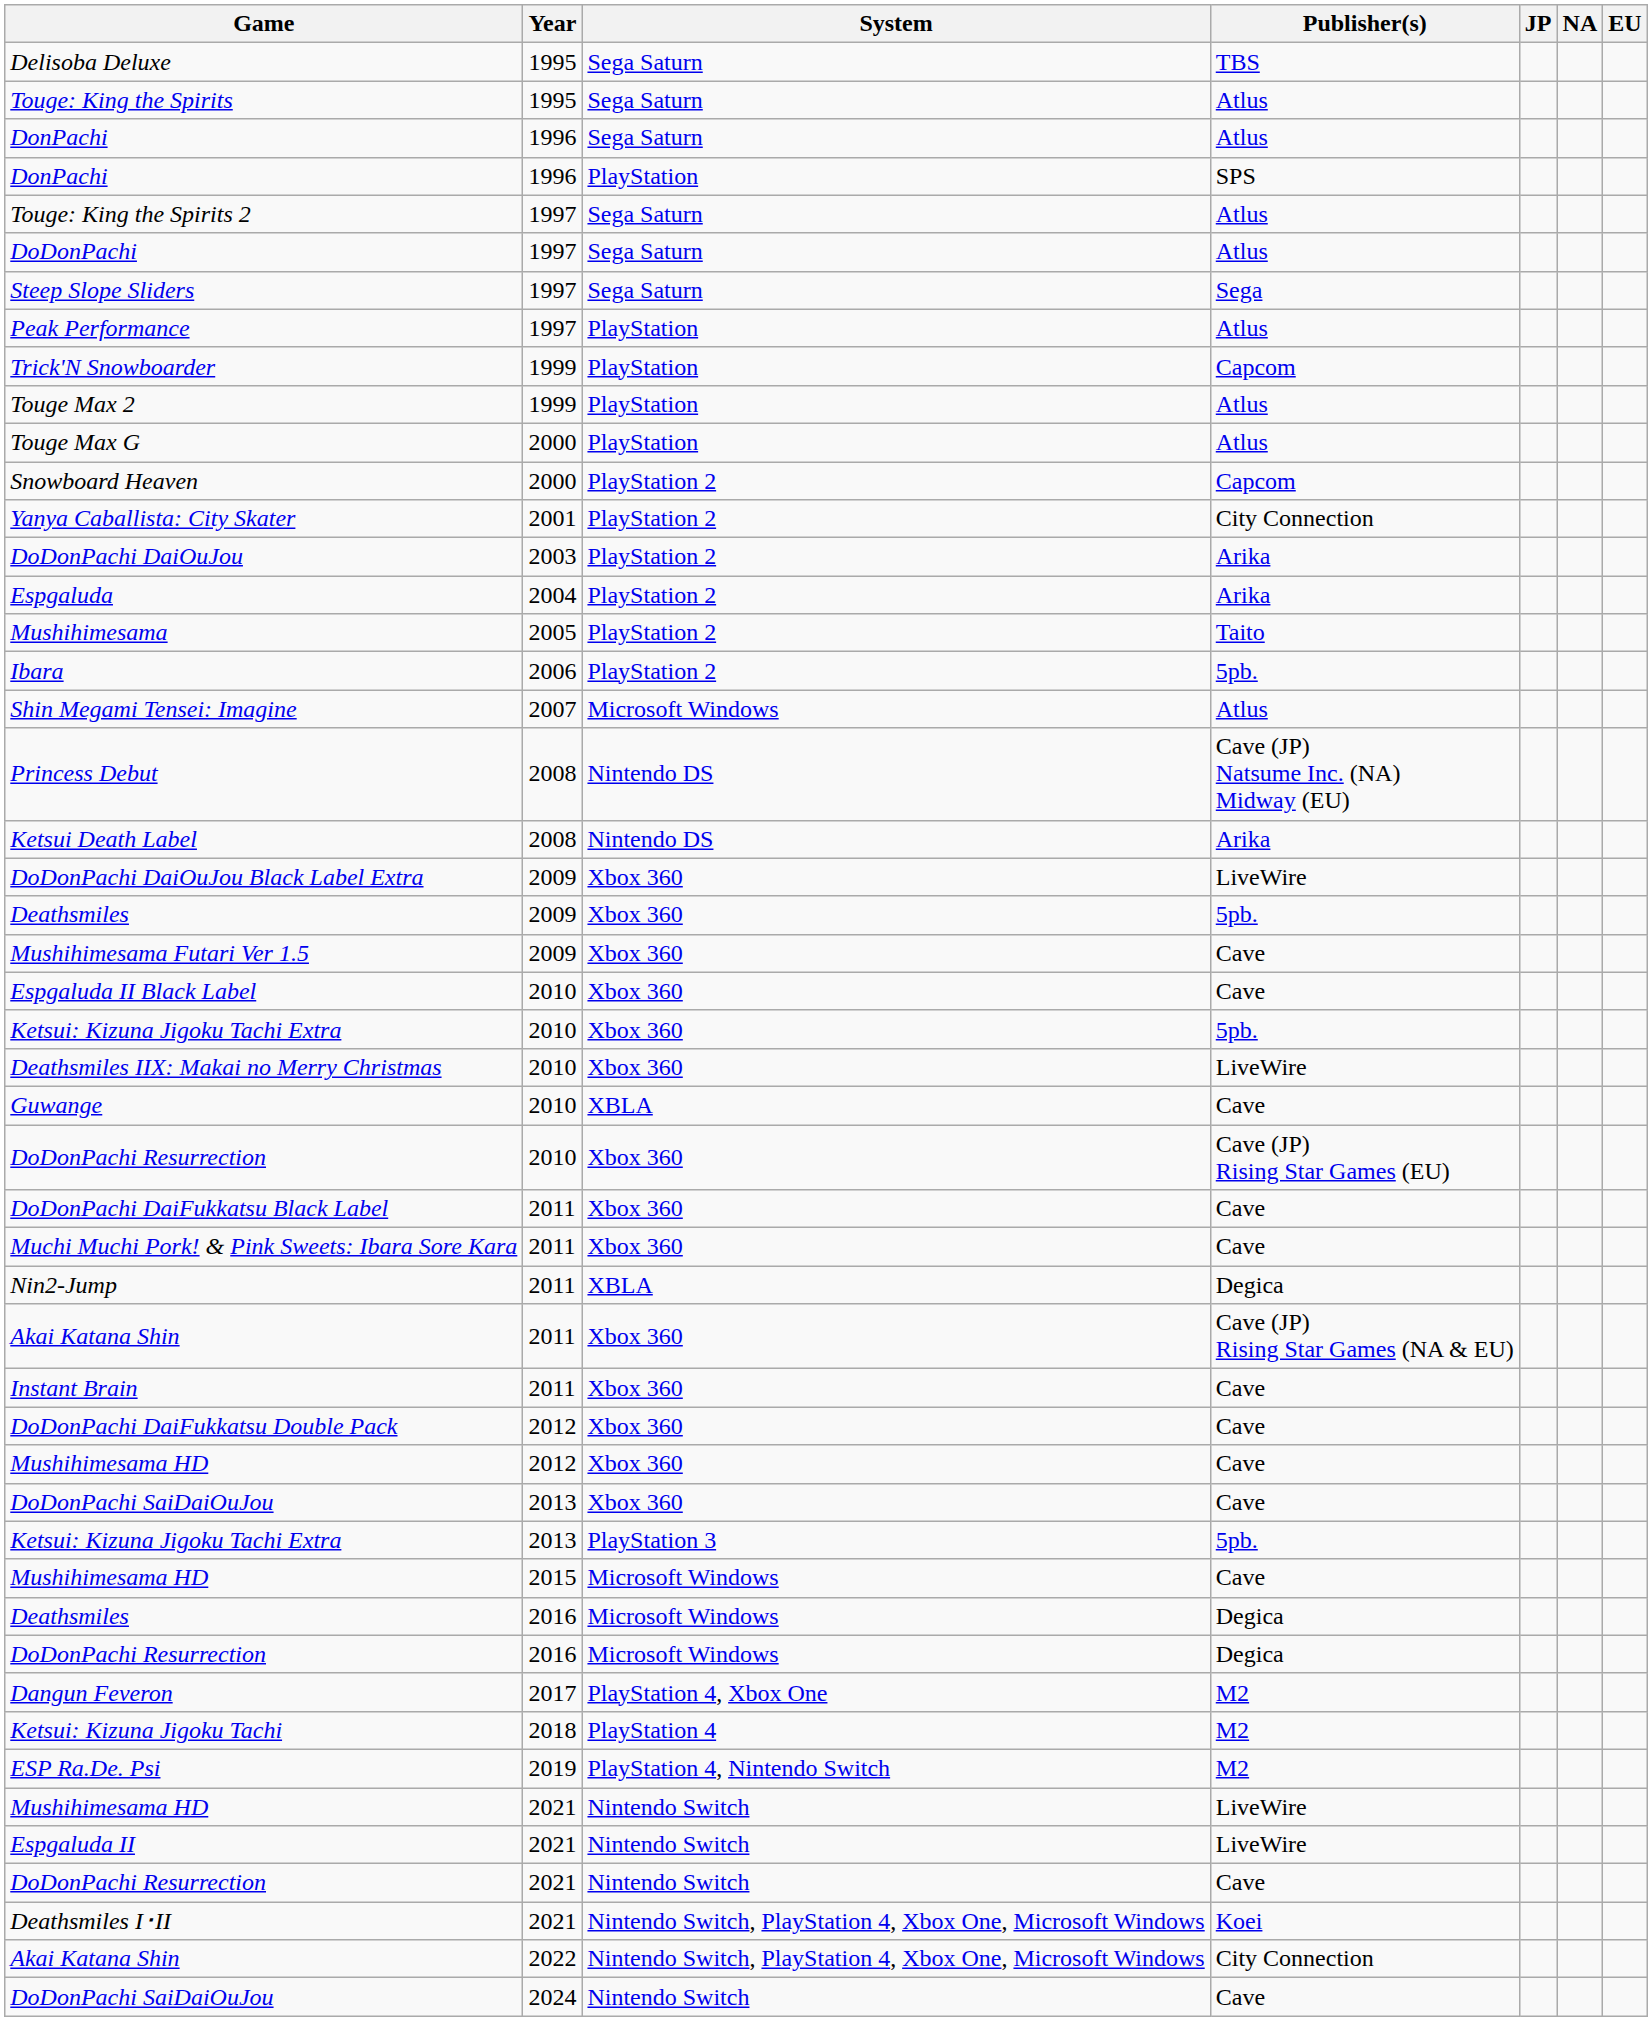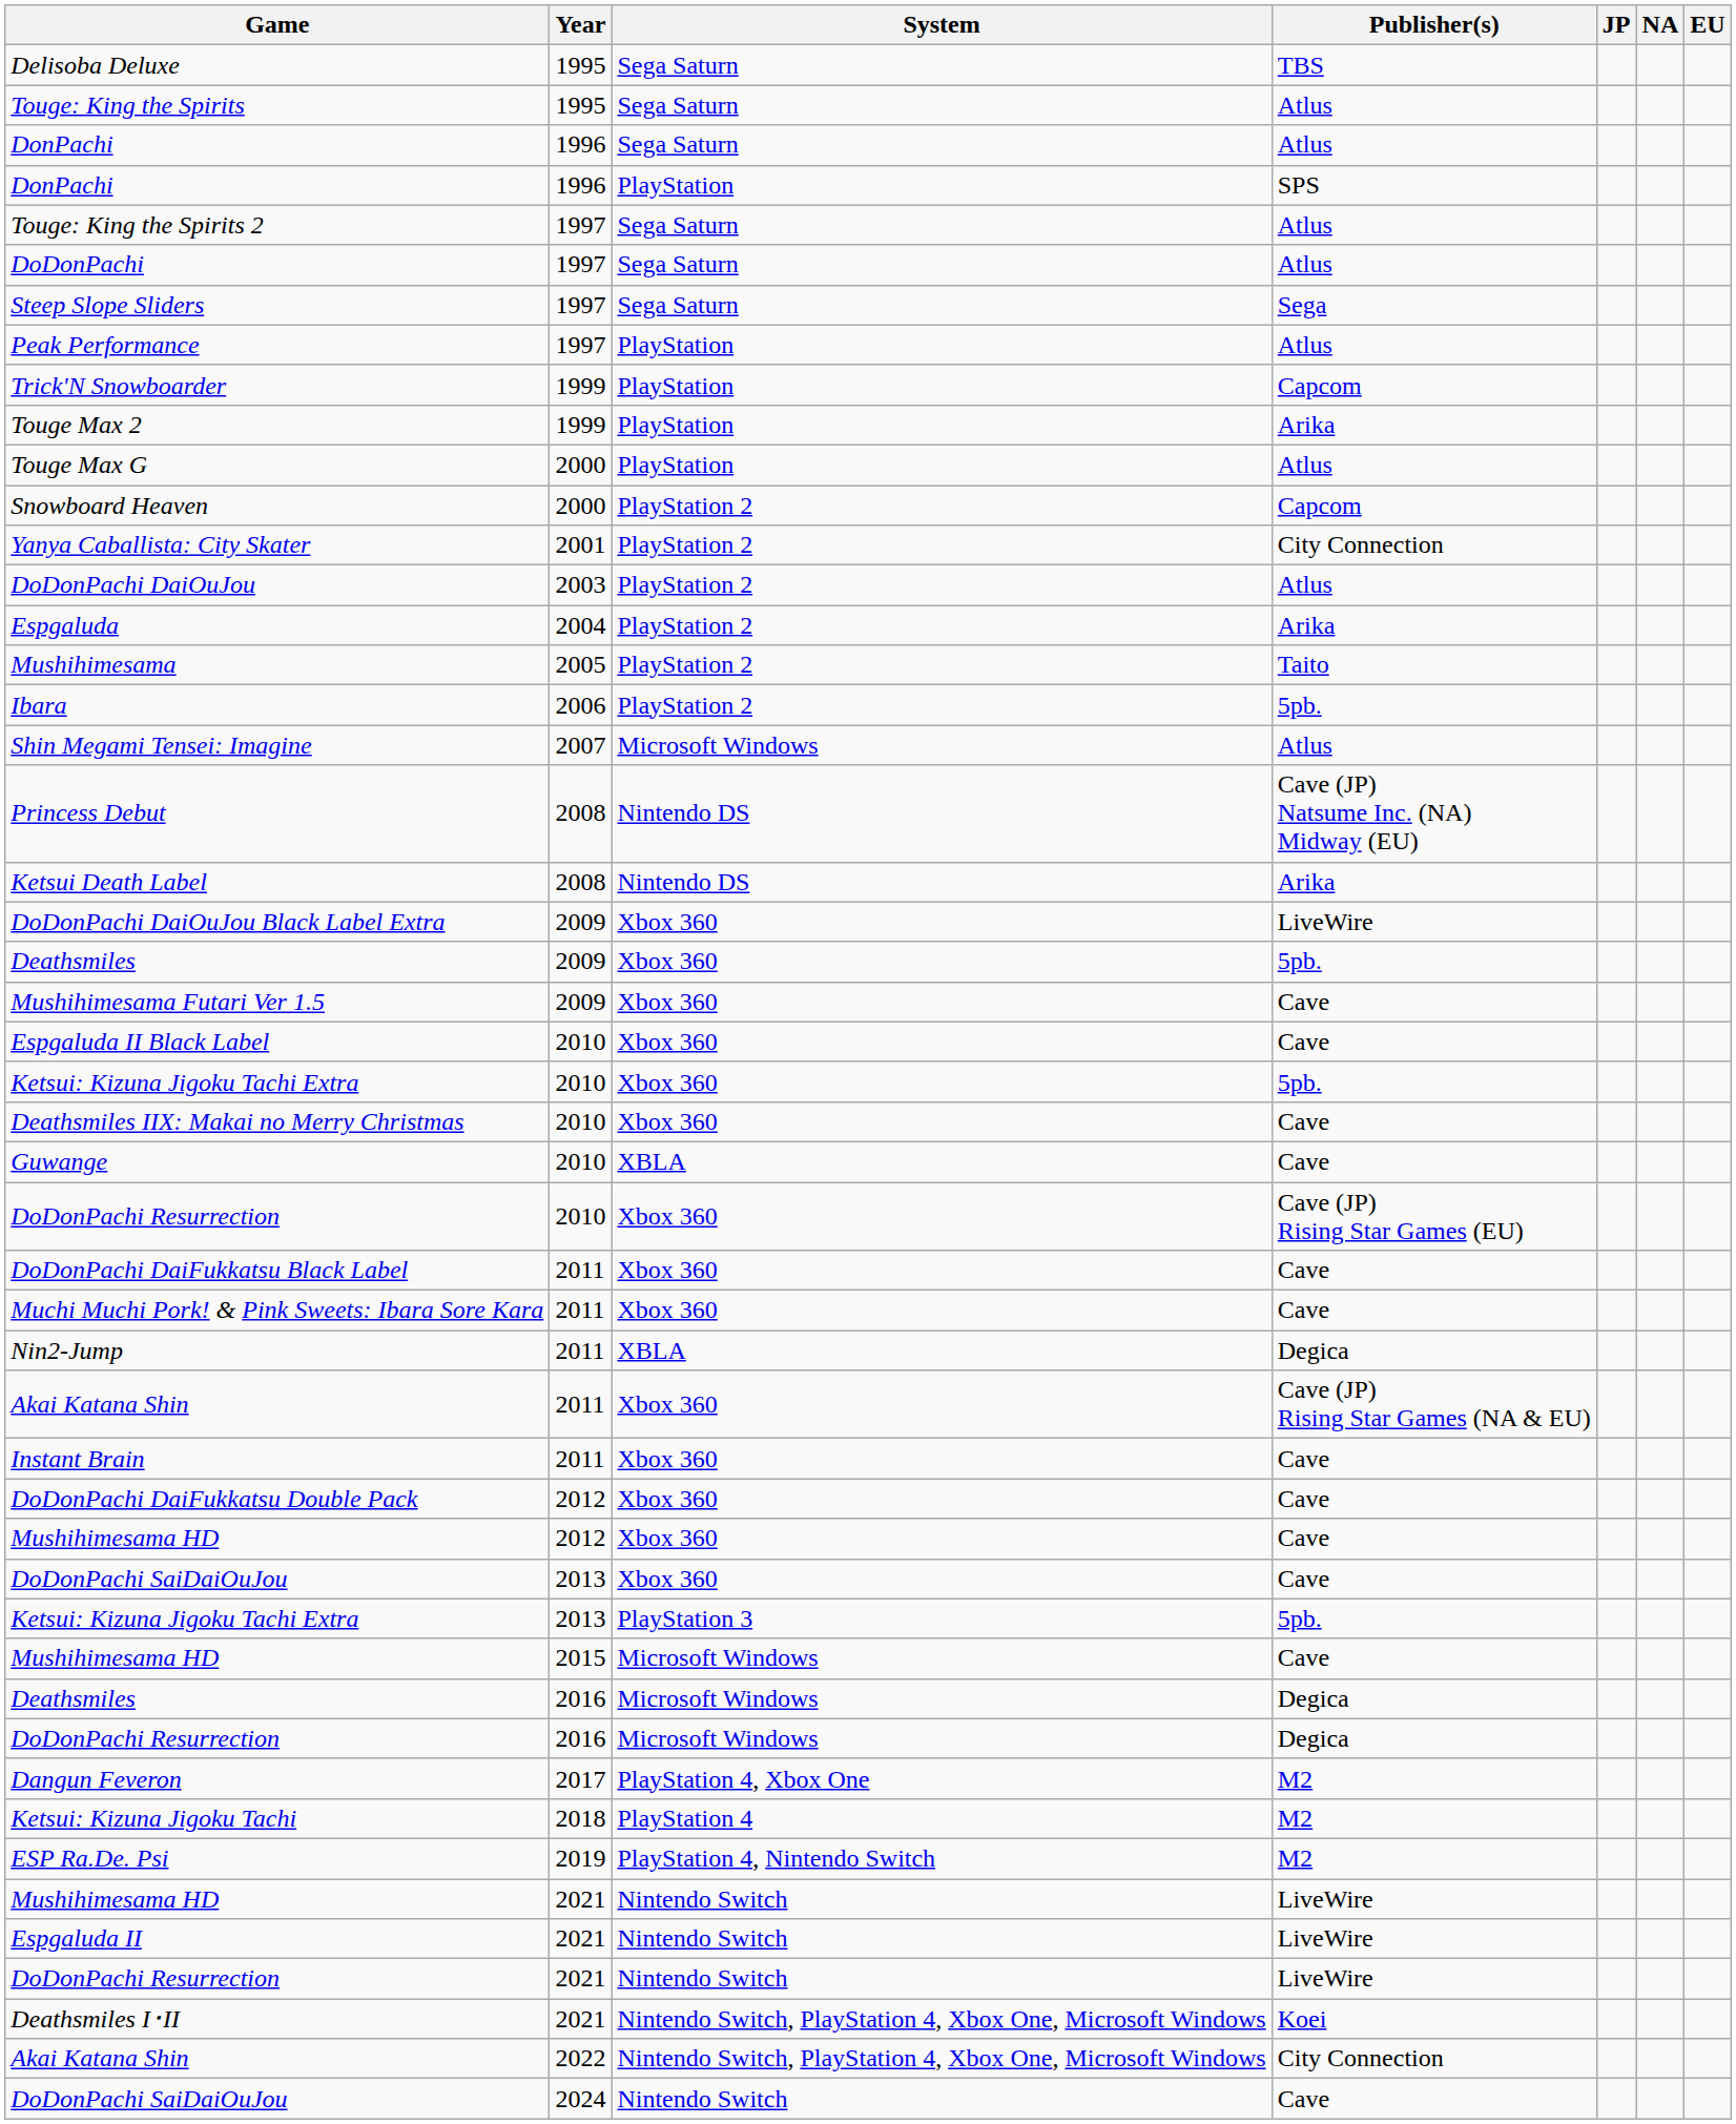 <table class="wikitable sortable">
 <tr>
 <th>Game</th>
 <th>Year</th>
 <th>System</th>
 <th>Publisher(s)</th>
 <th>JP</th>
 <th>NA</th>
 <th>EU</th>
 </tr>
 <tr>
 <td><em>Delisoba Deluxe</em></td>
 <td>1995</td>
 <td><a href='#'>Sega Saturn</a></td>
 <td><a href='#'>TBS</a></td>
 <td></td>
 <td></td>
 <td></td>
 </tr>
 <tr>
 <td><em><a href='#'>Touge: King the Spirits</a></em></td>
 <td>1995</td>
 <td><a href='#'>Sega Saturn</a></td>
 <td><a href='#'>Atlus</a></td>
 <td></td>
 <td></td>
 <td></td>
 </tr>
 <tr>
 <td><em><a href='#'>DonPachi</a></em></td>
 <td>1996</td>
 <td><a href='#'>Sega Saturn</a></td>
 <td><a href='#'>Atlus</a></td>
 <td></td>
 <td></td>
 <td></td>
 </tr>
 <tr>
 <td><em><a href='#'>DonPachi</a></em></td>
 <td>1996</td>
 <td><a href='#'>PlayStation</a></td>
 <td>SPS</td>
 <td></td>
 <td></td>
 <td></td>
 </tr>
 <tr>
 <td><em>Touge: King the Spirits 2</em></td>
 <td>1997</td>
 <td><a href='#'>Sega Saturn</a></td>
 <td><a href='#'>Atlus</a></td>
 <td></td>
 <td></td>
 <td></td>
 </tr>
 <tr>
 <td><em><a href='#'>DoDonPachi</a></em></td>
 <td>1997</td>
 <td><a href='#'>Sega Saturn</a></td>
 <td><a href='#'>Atlus</a></td>
 <td></td>
 <td></td>
 <td></td>
 </tr>
 <tr>
 <td><em><a href='#'>Steep Slope Sliders</a></em></td>
 <td>1997</td>
 <td><a href='#'>Sega Saturn</a></td>
 <td><a href='#'>Sega</a></td>
 <td></td>
 <td></td>
 <td></td>
 </tr>
 <tr>
 <td><em><a href='#'>Peak Performance</a></em></td>
 <td>1997</td>
 <td><a href='#'>PlayStation</a></td>
 <td><a href='#'>Atlus</a></td>
 <td></td>
 <td></td>
 <td></td>
 </tr>
 <tr>
 <td><em><a href='#'>Trick'N Snowboarder</a></em></td>
 <td>1999</td>
 <td><a href='#'>PlayStation</a></td>
 <td><a href='#'>Capcom</a></td>
 <td></td>
 <td></td>
 <td></td>
 </tr>
 <tr>
 <td><em>Touge Max 2</em></td>
 <td>1999</td>
 <td><a href='#'>PlayStation</a></td>
-<td><a href='#'>Atlus</a></td>
+<td><a href='#'>Arika</a></td>
 <td></td>
 <td></td>
 <td></td>
 </tr>
 <tr>
 <td><em>Touge Max G</em></td>
 <td>2000</td>
 <td><a href='#'>PlayStation</a></td>
 <td><a href='#'>Atlus</a></td>
 <td></td>
 <td></td>
 <td></td>
 </tr>
 <tr>
 <td><em>Snowboard Heaven</em></td>
 <td>2000</td>
 <td><a href='#'>PlayStation 2</a></td>
 <td><a href='#'>Capcom</a></td>
 <td></td>
 <td></td>
 <td></td>
 </tr>
 <tr>
 <td><em><a href='#'>Yanya Caballista: City Skater</a></em></td>
 <td>2001</td>
 <td><a href='#'>PlayStation 2</a></td>
 <td>City Connection</td>
 <td></td>
 <td></td>
 <td></td>
 </tr>
 <tr>
 <td><em><a href='#'>DoDonPachi DaiOuJou</a></em></td>
 <td>2003</td>
 <td><a href='#'>PlayStation 2</a></td>
-<td><a href='#'>Arika</a></td>
+<td><a href='#'>Atlus</a></td>
 <td></td>
 <td></td>
 <td></td>
 </tr>
 <tr>
 <td><em><a href='#'>Espgaluda</a></em></td>
 <td>2004</td>
 <td><a href='#'>PlayStation 2</a></td>
 <td><a href='#'>Arika</a></td>
 <td></td>
 <td></td>
 <td></td>
 </tr>
 <tr>
 <td><em><a href='#'>Mushihimesama</a></em></td>
 <td>2005</td>
 <td><a href='#'>PlayStation 2</a></td>
 <td><a href='#'>Taito</a></td>
 <td></td>
 <td></td>
 <td></td>
 </tr>
 <tr>
 <td><em><a href='#'>Ibara</a></em></td>
 <td>2006</td>
 <td><a href='#'>PlayStation 2</a></td>
 <td><a href='#'>5pb.</a></td>
 <td></td>
 <td></td>
 <td></td>
 </tr>
 <tr>
 <td><em><a href='#'>Shin Megami Tensei: Imagine</a></em></td>
 <td>2007</td>
 <td><a href='#'>Microsoft Windows</a></td>
 <td><a href='#'>Atlus</a></td>
 <td></td>
 <td></td>
 <td></td>
 </tr>
 <tr>
 <td><em><a href='#'>Princess Debut</a></em></td>
 <td>2008</td>
 <td><a href='#'>Nintendo DS</a></td>
 <td>Cave (JP) <br> <a href='#'>Natsume Inc.</a> (NA) <br> <a href='#'>Midway</a> (EU)</td>
 <td></td>
 <td></td>
 <td></td>
 </tr>
 <tr>
 <td><em><a href='#'>Ketsui Death Label</a></em></td>
 <td>2008</td>
 <td><a href='#'>Nintendo DS</a></td>
 <td><a href='#'>Arika</a></td>
 <td></td>
 <td></td>
 <td></td>
 </tr>
 <tr>
 <td><em><a href='#'>DoDonPachi DaiOuJou Black Label Extra</a></em></td>
 <td>2009</td>
 <td><a href='#'>Xbox 360</a></td>
 <td>LiveWire</td>
 <td></td>
 <td></td>
 <td></td>
 </tr>
 <tr>
 <td><em><a href='#'>Deathsmiles</a></em></td>
 <td>2009</td>
 <td><a href='#'>Xbox 360</a></td>
 <td><a href='#'>5pb.</a></td>
 <td></td>
 <td></td>
 <td></td>
 </tr>
 <tr>
 <td><em><a href='#'>Mushihimesama Futari Ver 1.5</a></em></td>
 <td>2009</td>
 <td><a href='#'>Xbox 360</a></td>
 <td>Cave</td>
 <td></td>
 <td></td>
 <td></td>
 </tr>
 <tr>
 <td><em><a href='#'>Espgaluda II Black Label</a></em></td>
 <td>2010</td>
 <td><a href='#'>Xbox 360</a></td>
 <td>Cave</td>
 <td></td>
 <td></td>
 <td></td>
 </tr>
 <tr>
 <td><em><a href='#'>Ketsui: Kizuna Jigoku Tachi Extra</a></em></td>
 <td>2010</td>
 <td><a href='#'>Xbox 360</a></td>
 <td><a href='#'>5pb.</a></td>
 <td></td>
 <td></td>
 <td></td>
 </tr>
 <tr>
 <td><em><a href='#'>Deathsmiles IIX: Makai no Merry Christmas</a></em></td>
 <td>2010</td>
 <td><a href='#'>Xbox 360</a></td>
-<td>LiveWire</td>
+<td>Cave</td>
 <td></td>
 <td></td>
 <td></td>
 </tr>
 <tr>
 <td><em><a href='#'>Guwange</a></em></td>
 <td>2010</td>
 <td><a href='#'>XBLA</a></td>
 <td>Cave</td>
 <td></td>
 <td></td>
 <td></td>
 </tr>
 <tr>
 <td><em><a href='#'>DoDonPachi Resurrection</a></em></td>
 <td>2010</td>
 <td><a href='#'>Xbox 360</a></td>
 <td>Cave (JP) <br> <a href='#'>Rising Star Games</a> (EU)</td>
 <td></td>
 <td></td>
 <td></td>
 </tr>
 <tr>
 <td><em><a href='#'>DoDonPachi DaiFukkatsu Black Label</a></em></td>
 <td>2011</td>
 <td><a href='#'>Xbox 360</a></td>
 <td>Cave</td>
 <td></td>
 <td></td>
 <td></td>
 </tr>
 <tr>
 <td><em><a href='#'>Muchi Muchi Pork!</a> & <a href='#'>Pink Sweets: Ibara Sore Kara</a></em></td>
 <td>2011</td>
 <td><a href='#'>Xbox 360</a></td>
 <td>Cave</td>
 <td></td>
 <td></td>
 <td></td>
 </tr>
 <tr>
 <td><em>Nin2-Jump</em></td>
 <td>2011</td>
 <td><a href='#'>XBLA</a></td>
 <td>Degica</td>
 <td></td>
 <td></td>
 <td></td>
 </tr>
 <tr>
 <td><em><a href='#'>Akai Katana Shin</a></em></td>
 <td>2011</td>
 <td><a href='#'>Xbox 360</a></td>
 <td>Cave (JP) <br> <a href='#'>Rising Star Games</a> (NA & EU)</td>
 <td></td>
 <td></td>
 <td></td>
 </tr>
 <tr>
 <td><em><a href='#'>Instant Brain</a></em></td>
 <td>2011</td>
 <td><a href='#'>Xbox 360</a></td>
 <td>Cave</td>
 <td></td>
 <td></td>
 <td></td>
 </tr>
 <tr>
 <td><em><a href='#'>DoDonPachi DaiFukkatsu Double Pack</a></em></td>
 <td>2012</td>
 <td><a href='#'>Xbox 360</a></td>
 <td>Cave</td>
 <td></td>
 <td></td>
 <td></td>
 </tr>
 <tr>
 <td><em><a href='#'>Mushihimesama HD</a></em></td>
 <td>2012</td>
 <td><a href='#'>Xbox 360</a></td>
 <td>Cave</td>
 <td></td>
 <td></td>
 <td></td>
 </tr>
 <tr>
 <td><em><a href='#'>DoDonPachi SaiDaiOuJou</a></em></td>
 <td>2013</td>
 <td><a href='#'>Xbox 360</a></td>
 <td>Cave</td>
 <td></td>
 <td></td>
 <td></td>
 </tr>
 <tr>
 <td><em><a href='#'>Ketsui: Kizuna Jigoku Tachi Extra</a></em></td>
 <td>2013</td>
 <td><a href='#'>PlayStation 3</a></td>
 <td><a href='#'>5pb.</a></td>
 <td></td>
 <td></td>
 <td></td>
 </tr>
 <tr>
 <td><em><a href='#'>Mushihimesama HD</a></em></td>
 <td>2015</td>
 <td><a href='#'>Microsoft Windows</a></td>
 <td>Cave</td>
 <td></td>
 <td></td>
 <td></td>
 </tr>
 <tr>
 <td><em><a href='#'>Deathsmiles</a></em></td>
 <td>2016</td>
 <td><a href='#'>Microsoft Windows</a></td>
 <td>Degica</td>
 <td></td>
 <td></td>
 <td></td>
 </tr>
 <tr>
 <td><em><a href='#'>DoDonPachi Resurrection</a></em></td>
 <td>2016</td>
 <td><a href='#'>Microsoft Windows</a></td>
 <td>Degica</td>
 <td></td>
 <td></td>
 <td></td>
 </tr>
 <tr>
 <td><em><a href='#'>Dangun Feveron</a></em></td>
 <td>2017</td>
 <td><a href='#'>PlayStation 4</a>, <a href='#'>Xbox One</a></td>
 <td><a href='#'>M2</a></td>
 <td></td>
 <td></td>
 <td></td>
 </tr>
 <tr>
 <td><em><a href='#'>Ketsui: Kizuna Jigoku Tachi</a></em></td>
 <td>2018</td>
 <td><a href='#'>PlayStation 4</a></td>
 <td><a href='#'>M2</a></td>
 <td></td>
 <td></td>
 <td></td>
 </tr>
 <tr>
 <td><em><a href='#'>ESP Ra.De. Psi</a></em></td>
 <td>2019</td>
 <td><a href='#'>PlayStation 4</a>, <a href='#'>Nintendo Switch</a></td>
 <td><a href='#'>M2</a></td>
 <td></td>
 <td></td>
 <td></td>
 </tr>
 <tr>
 <td><em><a href='#'>Mushihimesama HD</a></em></td>
 <td>2021</td>
 <td><a href='#'>Nintendo Switch</a></td>
 <td>LiveWire</td>
 <td></td>
 <td></td>
 <td></td>
 </tr>
 <tr>
 <td><em><a href='#'>Espgaluda II</a></em></td>
 <td>2021</td>
 <td><a href='#'>Nintendo Switch</a></td>
 <td>LiveWire</td>
 <td></td>
 <td></td>
 <td></td>
 </tr>
 <tr>
 <td><em><a href='#'>DoDonPachi Resurrection</a></em></td>
 <td>2021</td>
 <td><a href='#'>Nintendo Switch</a></td>
-<td>Cave</td>
+<td>LiveWire</td>
 <td></td>
 <td></td>
 <td></td>
 </tr>
 <tr>
 <td><em>Deathsmiles I･II</em></td>
 <td>2021</td>
 <td><a href='#'>Nintendo Switch</a>, <a href='#'>PlayStation 4</a>, <a href='#'>Xbox One</a>, <a href='#'>Microsoft Windows</a></td>
 <td><a href='#'>Koei</a></td>
 <td></td>
 <td></td>
 <td></td>
 </tr>
 <tr>
 <td><em><a href='#'>Akai Katana Shin</a></em></td>
 <td>2022</td>
 <td><a href='#'>Nintendo Switch</a>, <a href='#'>PlayStation 4</a>, <a href='#'>Xbox One</a>, <a href='#'>Microsoft Windows</a></td>
 <td>City Connection</td>
 <td></td>
 <td></td>
 <td></td>
 </tr>
 <tr>
 <td><em><a href='#'>DoDonPachi SaiDaiOuJou</a></em></td>
 <td>2024</td>
 <td><a href='#'>Nintendo Switch</a></td>
 <td>Cave</td>
 <td></td>
 <td></td>
 <td></td>
 </tr>
 </table>
